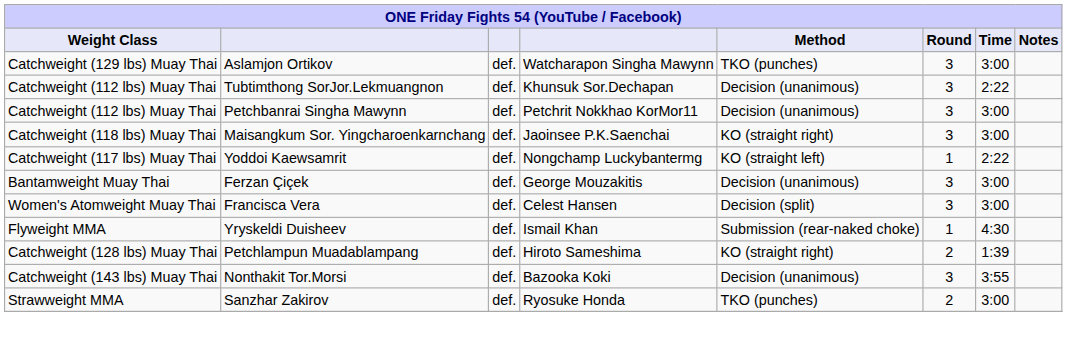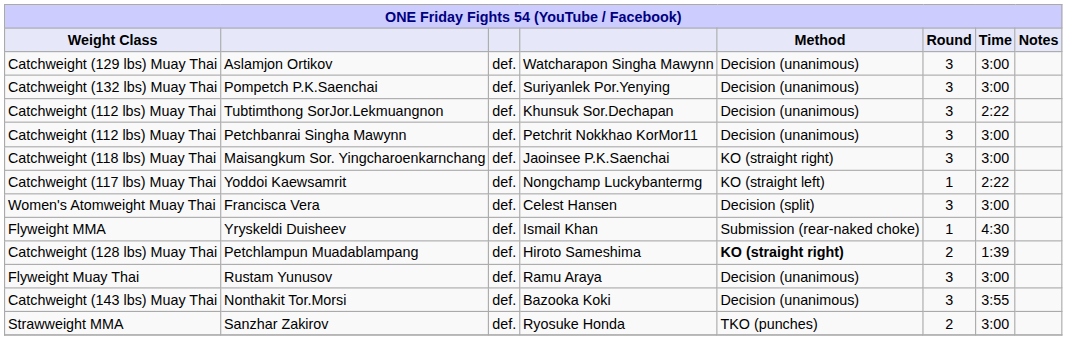 <table class="wikitable" style="font-size: 80%;">
 <tr>
 <th colspan="8" style="background-color: #ccf; color: #000080; text-align: center;"><strong>ONE Friday Fights 54 (YouTube / Facebook)</strong></th>
 </tr>
 <tr>
 <th colspan="1" style="background-color: #E6E8FA; color: #000000; text-align: center;">Weight Class</th>
 <th colspan="1" style="background-color: #E6E8FA; color: #000000; text-align: center;"></th>
 <th colspan="1" style="background-color: #E6E8FA; color: #000000; text-align: center;"></th>
 <th colspan="1" style="background-color: #E6E8FA; color: #000000; text-align: center;"></th>
 <th colspan="1" style="background-color: #E6E8FA; color: #000000; text-align: center;">Method</th>
 <th colspan="1" style="background-color: #E6E8FA; color: #000000; text-align: center;">Round</th>
 <th colspan="1" style="background-color: #E6E8FA; color: #000000; text-align: center;">Time</th>
 <th colspan="1" style="background-color: #E6E8FA; color: #000000; text-align: center;">Notes</th>
 </tr>
 <tr>
 <td>Catchweight (129 lbs) Muay Thai</td>
 <td> Aslamjon Ortikov</td>
 <td>def.</td>
 <td> Watcharapon Singha Mawynn</td>
-<td>TKO (punches)</td>
+<td>Decision (unanimous)</td>
+<td align=center>3</td>
+<td align=center>3:00</td>
+<td></td>
+</tr>
+<tr>
+<td>Catchweight (132 lbs) Muay Thai</td>
+<td> Pompetch P.K.Saenchai</td>
+<td>def.</td>
+<td> Suriyanlek Por.Yenying</td>
+<td>Decision (unanimous)</td>
 <td align=center>3</td>
 <td align=center>3:00</td>
 <td></td>
 </tr>
 <tr>
 <td>Catchweight (112 lbs) Muay Thai</td>
 <td> Tubtimthong SorJor.Lekmuangnon</td>
 <td>def.</td>
 <td> Khunsuk Sor.Dechapan</td>
 <td>Decision (unanimous)</td>
 <td align=center>3</td>
 <td align=center>2:22</td>
 <td></td>
 </tr>
 <tr>
 <td>Catchweight (112 lbs) Muay Thai</td>
 <td> Petchbanrai Singha Mawynn</td>
 <td>def.</td>
 <td> Petchrit Nokkhao KorMor11</td>
 <td>Decision (unanimous)</td>
 <td align=center>3</td>
 <td align=center>3:00</td>
 <td></td>
 </tr>
 <tr>
 <td>Catchweight (118 lbs) Muay Thai</td>
 <td> Maisangkum Sor. Yingcharoenkarnchang</td>
 <td>def.</td>
 <td> Jaoinsee P.K.Saenchai</td>
 <td>KO (straight right)</td>
 <td align=center>3</td>
 <td align=center>3:00</td>
 <td></td>
 </tr>
 <tr>
 <td>Catchweight (117 lbs) Muay Thai</td>
 <td> Yoddoi Kaewsamrit</td>
 <td>def.</td>
 <td> Nongchamp Luckybantermg</td>
 <td>KO (straight left)</td>
 <td align=center>1</td>
 <td align=center>2:22</td>
 <td></td>
 </tr>
 <tr>
-<td>Bantamweight Muay Thai</td>
-<td> Ferzan Çiçek</td>
-<td>def.</td>
-<td> George Mouzakitis</td>
-<td>Decision (unanimous)</td>
-<td align=center>3</td>
-<td align=center>3:00</td>
-<td></td>
-</tr>
-<tr>
 <td>Women's Atomweight Muay Thai</td>
 <td> Francisca Vera</td>
 <td>def.</td>
 <td> Celest Hansen</td>
 <td>Decision (split)</td>
 <td align=center>3</td>
 <td align=center>3:00</td>
 <td></td>
 </tr>
 <tr>
 <td>Flyweight MMA</td>
 <td> Yryskeldi Duisheev</td>
 <td>def.</td>
 <td> Ismail Khan</td>
 <td>Submission (rear-naked choke)</td>
 <td align=center>1</td>
 <td align=center>4:30</td>
 <td></td>
 </tr>
 <tr>
 <td>Catchweight (128 lbs) Muay Thai</td>
 <td> Petchlampun Muadablampang</td>
 <td>def.</td>
 <td> Hiroto Sameshima</td>
-<td>KO (straight right)</td>
+<td><strong>KO (straight right)</strong></td>
 <td align=center>2</td>
 <td align=center>1:39</td>
+<td></td>
+</tr>
+<tr>
+<td>Flyweight Muay Thai</td>
+<td> Rustam Yunusov</td>
+<td>def.</td>
+<td> Ramu Araya</td>
+<td>Decision (unanimous)</td>
+<td align=center>3</td>
+<td align=center>3:00</td>
 <td></td>
 </tr>
 <tr>
 <td>Catchweight (143 lbs) Muay Thai</td>
 <td> Nonthakit Tor.Morsi</td>
 <td>def.</td>
 <td> Bazooka Koki</td>
 <td>Decision (unanimous)</td>
 <td align=center>3</td>
 <td align=center>3:55</td>
 <td></td>
 </tr>
 <tr>
 <td>Strawweight MMA</td>
 <td> Sanzhar Zakirov</td>
 <td>def.</td>
 <td> Ryosuke Honda</td>
 <td>TKO (punches)</td>
 <td align=center>2</td>
 <td align=center>3:00</td>
 <td></td>
 </tr>
 <tr>
 </tr>
 </table>
